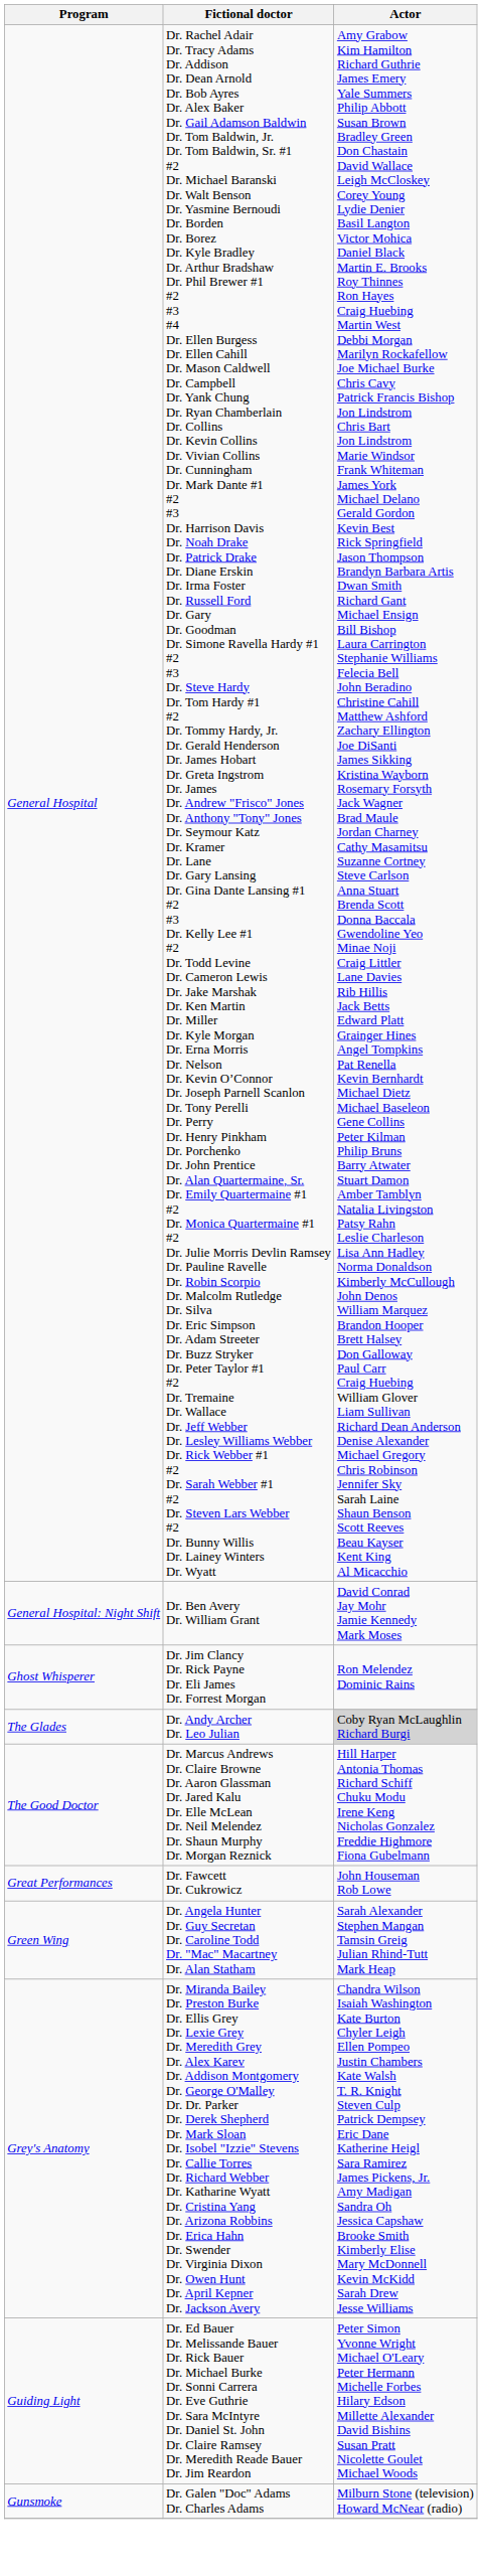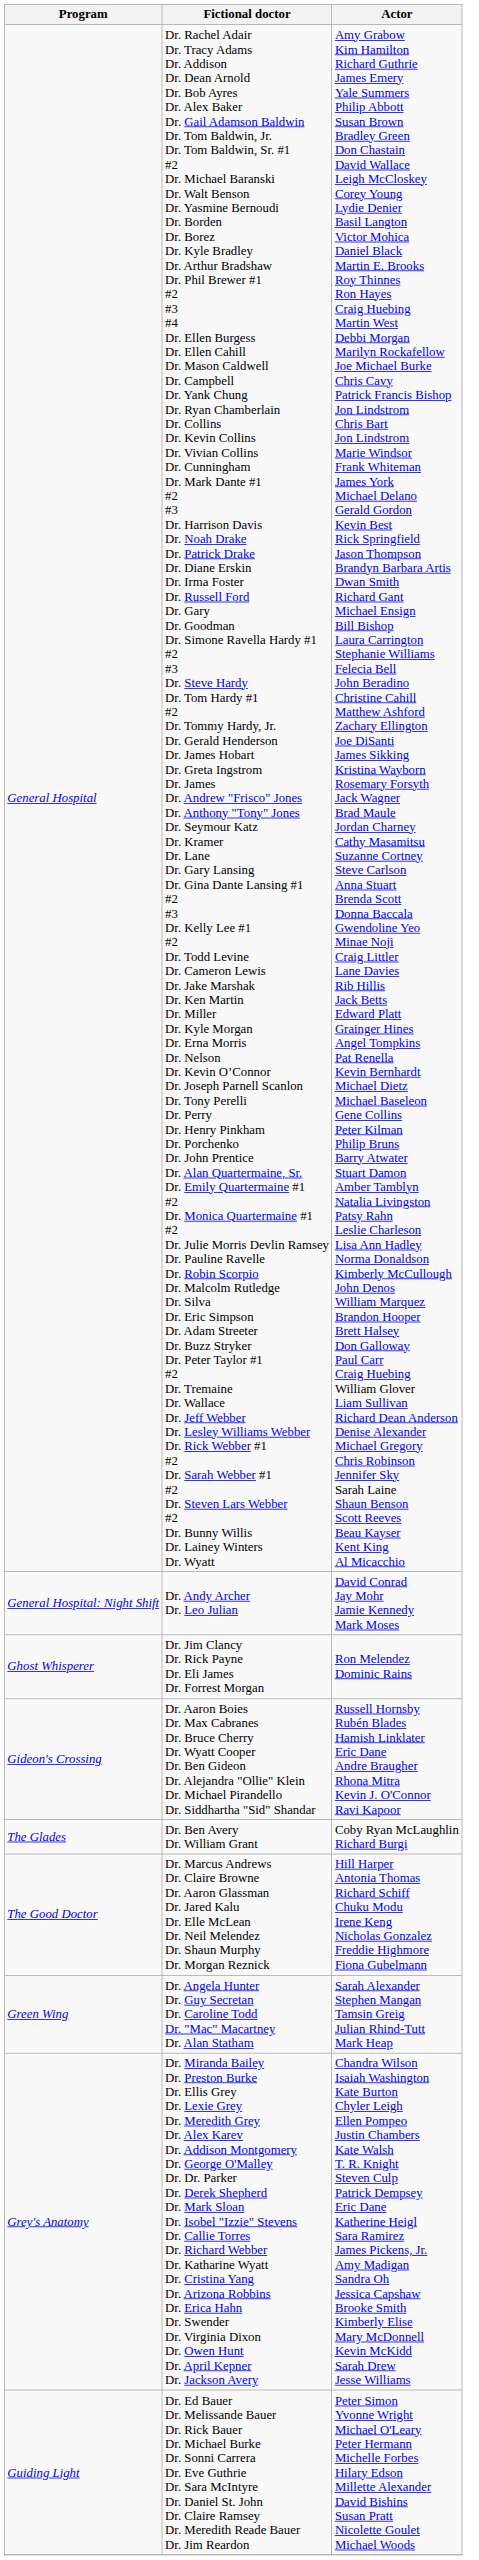 <table class="wikitable">
 <tr>
 <th>Program</th>
 <th>Fictional doctor</th>
 <th>Actor</th>
 </tr>
 <tr>
 <td><em><a href='#'>General Hospital</a></em></td>
 <td>Dr. Rachel Adair<br>Dr. Tracy Adams<br>Dr. Addison<br>Dr. Dean Arnold<br>Dr. Bob Ayres<br>Dr. Alex Baker<br>Dr. <a href='#'>Gail Adamson Baldwin</a><br>Dr. Tom Baldwin, Jr.<br>Dr. Tom Baldwin, Sr. #1<br>#2<br>Dr. Michael Baranski<br>Dr. Walt Benson<br>Dr. Yasmine Bernoudi<br>Dr. Borden<br>Dr. Borez<br>Dr. Kyle Bradley<br>Dr. Arthur Bradshaw<br>Dr. Phil Brewer #1<br>#2<br>#3<br>#4<br>Dr. Ellen Burgess<br>Dr. Ellen Cahill<br>Dr. Mason Caldwell<br>Dr. Campbell<br>Dr. Yank Chung<br>Dr. Ryan Chamberlain<br>Dr. Collins<br>Dr. Kevin Collins<br>Dr. Vivian Collins<br>Dr. Cunningham<br>Dr. Mark Dante #1<br>#2<br>#3<br>Dr. Harrison Davis<br>Dr. <a href='#'>Noah Drake</a><br>Dr. <a href='#'>Patrick Drake</a><br>Dr. Diane Erskin<br>Dr. Irma Foster<br>Dr. <a href='#'>Russell Ford</a><br>Dr. Gary<br>Dr. Goodman<br>Dr. Simone Ravella Hardy #1<br>#2<br>#3<br>Dr. <a href='#'>Steve Hardy</a><br>Dr. Tom Hardy #1<br>#2<br>Dr. Tommy Hardy, Jr.<br>Dr. Gerald Henderson<br>Dr. James Hobart<br>Dr. Greta Ingstrom<br>Dr. James<br>Dr. <a href='#'>Andrew "Frisco" Jones</a><br>Dr. <a href='#'>Anthony "Tony" Jones</a><br>Dr. Seymour Katz<br>Dr. Kramer<br>Dr. Lane<br>Dr. Gary Lansing<br>Dr. Gina Dante Lansing #1<br>#2<br>#3<br>Dr. Kelly Lee #1<br>#2<br>Dr. Todd Levine<br>Dr. Cameron Lewis<br>Dr. Jake Marshak<br>Dr. Ken Martin<br>Dr. Miller<br>Dr. Kyle Morgan<br>Dr. Erna Morris<br>Dr. Nelson<br>Dr. Kevin O’Connor<br>Dr. Joseph Parnell Scanlon<br>Dr. Tony Perelli<br>Dr. Perry<br>Dr. Henry Pinkham<br>Dr. Porchenko<br>Dr. John Prentice<br>Dr. <a href='#'>Alan Quartermaine, Sr.</a><br>Dr. <a href='#'>Emily Quartermaine</a> #1<br>#2<br>Dr. <a href='#'>Monica Quartermaine</a> #1<br>#2<br>Dr. Julie Morris Devlin Ramsey<br>Dr. Pauline Ravelle<br>Dr. <a href='#'>Robin Scorpio</a><br>Dr. Malcolm Rutledge<br>Dr. Silva<br>Dr. Eric Simpson<br>Dr. Adam Streeter<br>Dr. Buzz Stryker<br>Dr. Peter Taylor #1<br>#2<br>Dr. Tremaine<br>Dr. Wallace<br>Dr. <a href='#'>Jeff Webber</a><br>Dr. <a href='#'>Lesley Williams Webber</a><br>Dr. <a href='#'>Rick Webber</a> #1<br>#2<br>Dr. <a href='#'>Sarah Webber</a> #1<br>#2<br>Dr. <a href='#'>Steven Lars Webber</a><br>#2<br>Dr. Bunny Willis<br>Dr. Lainey Winters<br>Dr. Wyatt</td>
 <td><a href='#'>Amy Grabow</a><br><a href='#'>Kim Hamilton</a><br><a href='#'>Richard Guthrie</a><br><a href='#'>James Emery</a><br><a href='#'>Yale Summers</a><br><a href='#'>Philip Abbott</a><br><a href='#'>Susan Brown</a><br><a href='#'>Bradley Green</a><br><a href='#'>Don Chastain</a><br><a href='#'>David Wallace</a><br><a href='#'>Leigh McCloskey</a><br><a href='#'>Corey Young</a><br><a href='#'>Lydie Denier</a><br><a href='#'>Basil Langton</a><br><a href='#'>Victor Mohica</a><br><a href='#'>Daniel Black</a><br><a href='#'>Martin E. Brooks</a><br><a href='#'>Roy Thinnes</a><br><a href='#'>Ron Hayes</a><br><a href='#'>Craig Huebing</a><br><a href='#'>Martin West</a><br><a href='#'>Debbi Morgan</a><br><a href='#'>Marilyn Rockafellow</a><br><a href='#'>Joe Michael Burke</a><br><a href='#'>Chris Cavy</a><br><a href='#'>Patrick Francis Bishop</a><br><a href='#'>Jon Lindstrom</a><br><a href='#'>Chris Bart</a><br><a href='#'>Jon Lindstrom</a><br><a href='#'>Marie Windsor</a><br><a href='#'>Frank Whiteman</a><br><a href='#'>James York</a><br><a href='#'>Michael Delano</a><br><a href='#'>Gerald Gordon</a><br><a href='#'>Kevin Best</a><br><a href='#'>Rick Springfield</a><br><a href='#'>Jason Thompson</a><br><a href='#'>Brandyn Barbara Artis</a><br><a href='#'>Dwan Smith</a><br><a href='#'>Richard Gant</a><br><a href='#'>Michael Ensign</a><br><a href='#'>Bill Bishop</a><br><a href='#'>Laura Carrington</a><br><a href='#'>Stephanie Williams</a><br><a href='#'>Felecia Bell</a><br><a href='#'>John Beradino</a><br><a href='#'>Christine Cahill</a><br><a href='#'>Matthew Ashford</a><br><a href='#'>Zachary Ellington</a><br><a href='#'>Joe DiSanti</a><br><a href='#'>James Sikking</a><br><a href='#'>Kristina Wayborn</a><br><a href='#'>Rosemary Forsyth</a><br><a href='#'>Jack Wagner</a><br><a href='#'>Brad Maule</a><br><a href='#'>Jordan Charney</a><br><a href='#'>Cathy Masamitsu</a><br><a href='#'>Suzanne Cortney</a><br><a href='#'>Steve Carlson</a><br><a href='#'>Anna Stuart</a><br><a href='#'>Brenda Scott</a><br><a href='#'>Donna Baccala</a><br><a href='#'>Gwendoline Yeo</a><br><a href='#'>Minae Noji</a><br><a href='#'>Craig Littler</a><br><a href='#'>Lane Davies</a><br><a href='#'>Rib Hillis</a><br><a href='#'>Jack Betts</a><br><a href='#'>Edward Platt</a><br><a href='#'>Grainger Hines</a><br><a href='#'>Angel Tompkins</a><br><a href='#'>Pat Renella</a><br><a href='#'>Kevin Bernhardt</a><br><a href='#'>Michael Dietz</a><br><a href='#'>Michael Baseleon</a><br><a href='#'>Gene Collins</a><br><a href='#'>Peter Kilman</a><br><a href='#'>Philip Bruns</a><br><a href='#'>Barry Atwater</a><br><a href='#'>Stuart Damon</a><br><a href='#'>Amber Tamblyn</a><br><a href='#'>Natalia Livingston</a><br><a href='#'>Patsy Rahn</a><br><a href='#'>Leslie Charleson</a><br><a href='#'>Lisa Ann Hadley</a><br><a href='#'>Norma Donaldson</a><br><a href='#'>Kimberly McCullough</a><br><a href='#'>John Denos</a><br><a href='#'>William Marquez</a><br><a href='#'>Brandon Hooper</a><br><a href='#'>Brett Halsey</a><br><a href='#'>Don Galloway</a><br><a href='#'>Paul Carr</a><br><a href='#'>Craig Huebing</a><br>William Glover<br><a href='#'>Liam Sullivan</a><br><a href='#'>Richard Dean Anderson</a><br><a href='#'>Denise Alexander</a><br><a href='#'>Michael Gregory</a><br><a href='#'>Chris Robinson</a><br><a href='#'>Jennifer Sky</a><br>Sarah Laine<br><a href='#'>Shaun Benson</a><br><a href='#'>Scott Reeves</a><br><a href='#'>Beau Kayser</a><br><a href='#'>Kent King</a><br><a href='#'>Al Micacchio</a></td>
 </tr>
 <tr>
 <td><em><a href='#'>General Hospital: Night Shift</a></em></td>
-<td>Dr. Ben Avery<br>Dr. William Grant</td>
+<td>Dr. <a href='#'>Andy Archer</a><br>Dr. <a href='#'>Leo Julian</a></td>
 <td><a href='#'>David Conrad</a><br><a href='#'>Jay Mohr</a><br><a href='#'>Jamie Kennedy</a><br><a href='#'>Mark Moses</a></td>
 </tr>
 <tr>
 <td><em><a href='#'>Ghost Whisperer</a></em></td>
 <td>Dr. Jim Clancy<br>Dr. Rick Payne<br>Dr. Eli James<br>Dr. Forrest Morgan</td>
 <td><a href='#'>Ron Melendez</a><br><a href='#'>Dominic Rains</a></td>
 </tr>
 <tr>
+<td><em><a href='#'>Gideon's Crossing</a></em></td>
+<td>Dr. Aaron Boies<br>Dr. Max Cabranes<br>Dr. Bruce Cherry<br>Dr. Wyatt Cooper<br>Dr. Ben Gideon<br>Dr. Alejandra "Ollie" Klein<br>Dr. Michael Pirandello<br>Dr. Siddhartha "Sid" Shandar</td>
+<td><a href='#'>Russell Hornsby</a><br><a href='#'>Rubén Blades</a><br><a href='#'>Hamish Linklater</a><br><a href='#'>Eric Dane</a><br><a href='#'>Andre Braugher</a><br><a href='#'>Rhona Mitra</a><br><a href='#'>Kevin J. O'Connor</a><br><a href='#'>Ravi Kapoor</a></td>
+</tr>
+<tr>
 <td><em><a href='#'>The Glades</a></em></td>
-<td>Dr. <a href='#'>Andy Archer</a><br>Dr. <a href='#'>Leo Julian</a></td>
-<td style="background: lightgrey;">Coby Ryan McLaughlin<br><a href='#'>Richard Burgi</a></td>
+<td>Dr. Ben Avery<br>Dr. William Grant</td>
+<td>Coby Ryan McLaughlin<br><a href='#'>Richard Burgi</a></td>
 </tr>
 <tr>
 <td><em><a href='#'>The Good Doctor</a></em></td>
 <td>Dr. Marcus Andrews<br>Dr. Claire Browne<br>Dr. Aaron Glassman<br>Dr. Jared Kalu<br>Dr. Elle McLean<br>Dr. Neil Melendez<br>Dr. Shaun Murphy<br>Dr. Morgan Reznick</td>
 <td><a href='#'>Hill Harper</a><br><a href='#'>Antonia Thomas</a><br><a href='#'>Richard Schiff</a><br><a href='#'>Chuku Modu</a><br><a href='#'>Irene Keng</a><br><a href='#'>Nicholas Gonzalez</a><br><a href='#'>Freddie Highmore</a><br><a href='#'>Fiona Gubelmann</a></td>
-</tr>
-<tr>
-<td><em><a href='#'>Great Performances</a></em></td>
-<td>Dr. Fawcett<br>Dr. Cukrowicz</td>
-<td><a href='#'>John Houseman</a><br><a href='#'>Rob Lowe</a></td>
 </tr>
 <tr>
 <td><em><a href='#'>Green Wing</a></em></td>
 <td>Dr. <a href='#'>Angela Hunter</a><br>Dr. <a href='#'>Guy Secretan</a><br>Dr. <a href='#'>Caroline Todd</a><br><a href='#'>Dr. "Mac" Macartney</a><br>Dr. <a href='#'>Alan Statham</a></td>
 <td><a href='#'>Sarah Alexander</a><br><a href='#'>Stephen Mangan</a><br><a href='#'>Tamsin Greig</a><br><a href='#'>Julian Rhind-Tutt</a><br><a href='#'>Mark Heap</a></td>
 </tr>
 <tr>
 <td><em><a href='#'>Grey's Anatomy</a></em></td>
 <td>Dr. <a href='#'>Miranda Bailey</a><br>Dr. <a href='#'>Preston Burke</a><br>Dr. Ellis Grey<br>Dr. <a href='#'>Lexie Grey</a><br>Dr. <a href='#'>Meredith Grey</a><br>Dr. <a href='#'>Alex Karev</a><br>Dr. <a href='#'>Addison Montgomery</a><br>Dr. <a href='#'>George O'Malley</a><br>Dr. Dr. Parker<br>Dr. <a href='#'>Derek Shepherd</a><br>Dr. <a href='#'>Mark Sloan</a><br>Dr. <a href='#'>Isobel "Izzie" Stevens</a><br>Dr. <a href='#'>Callie Torres</a><br>Dr. <a href='#'>Richard Webber</a><br>Dr. Katharine Wyatt<br>Dr. <a href='#'>Cristina Yang</a><br>Dr. <a href='#'>Arizona Robbins</a><br>Dr. <a href='#'>Erica Hahn</a><br>Dr. Swender<br>Dr. Virginia Dixon<br>Dr. <a href='#'>Owen Hunt</a><br>Dr. <a href='#'>April Kepner</a><br>Dr. <a href='#'>Jackson Avery</a></td>
 <td><a href='#'>Chandra Wilson</a><br><a href='#'>Isaiah Washington</a><br><a href='#'>Kate Burton</a><br><a href='#'>Chyler Leigh</a><br><a href='#'>Ellen Pompeo</a><br><a href='#'>Justin Chambers</a><br><a href='#'>Kate Walsh</a><br><a href='#'>T. R. Knight</a><br><a href='#'>Steven Culp</a><br><a href='#'>Patrick Dempsey</a><br><a href='#'>Eric Dane</a><br><a href='#'>Katherine Heigl</a><br><a href='#'>Sara Ramirez</a><br><a href='#'>James Pickens, Jr.</a><br><a href='#'>Amy Madigan</a><br><a href='#'>Sandra Oh</a><br><a href='#'>Jessica Capshaw</a><br><a href='#'>Brooke Smith</a><br><a href='#'>Kimberly Elise</a><br><a href='#'>Mary McDonnell</a><br><a href='#'>Kevin McKidd</a><br><a href='#'>Sarah Drew</a><br><a href='#'>Jesse Williams</a></td>
 </tr>
 <tr>
 <td><em><a href='#'>Guiding Light</a></em></td>
 <td>Dr. Ed Bauer<br>Dr. Melissande Bauer<br>Dr. Rick Bauer<br>Dr. Michael Burke<br>Dr. Sonni Carrera<br>Dr. Eve Guthrie<br>Dr. Sara McIntyre<br>Dr. Daniel St. John<br>Dr. Claire Ramsey<br>Dr. Meredith Reade Bauer<br>Dr. Jim Reardon</td>
 <td><a href='#'>Peter Simon</a><br><a href='#'>Yvonne Wright</a><br><a href='#'>Michael O'Leary</a><br><a href='#'>Peter Hermann</a><br><a href='#'>Michelle Forbes</a><br><a href='#'>Hilary Edson</a><br><a href='#'>Millette Alexander</a><br><a href='#'>David Bishins</a><br><a href='#'>Susan Pratt</a><br><a href='#'>Nicolette Goulet</a><br><a href='#'>Michael Woods</a></td>
 </tr>
 <tr>
-<td><em><a href='#'>Gunsmoke</a></em></td>
-<td>Dr. Galen "Doc" Adams<br>Dr. Charles Adams</td>
-<td><a href='#'>Milburn Stone</a> (television)<br><a href='#'>Howard McNear</a> (radio)</td>
-</tr>
-<tr>
 </tr>
 </table>
